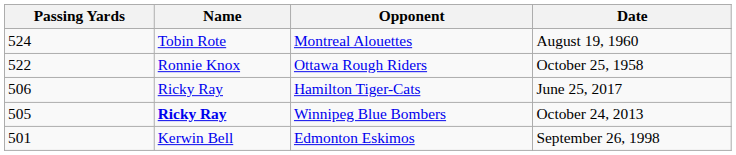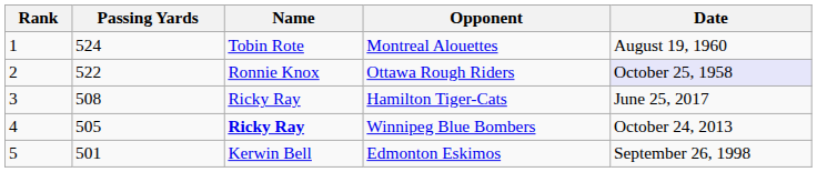 <table class="wikitable" style="width:60%; text-align:left; border-collapse:collapse;">
 <tr>
+<th>Rank</th>
 <th>Passing Yards</th>
 <th>Name</th>
 <th>Opponent</th>
 <th>Date</th>
 </tr>
 <tr>
+<td>1</td>
 <td>524</td>
 <td><a href='#'>Tobin Rote</a></td>
 <td><a href='#'>Montreal Alouettes</a></td>
 <td>August 19, 1960</td>
 </tr>
 <tr>
+<td>2</td>
 <td>522</td>
 <td><a href='#'>Ronnie Knox</a></td>
 <td><a href='#'>Ottawa Rough Riders</a></td>
-<td>October 25, 1958</td>
+<td style="background: lavender;">October 25, 1958</td>
 </tr>
 <tr>
-<td>506</td>
+<td>3</td>
+<td>508</td>
 <td><a href='#'>Ricky Ray</a></td>
 <td><a href='#'>Hamilton Tiger-Cats</a></td>
 <td>June 25, 2017</td>
 </tr>
 <tr>
+<td>4</td>
 <td>505</td>
 <td><strong><a href='#'>Ricky Ray</a></strong></td>
 <td><a href='#'>Winnipeg Blue Bombers</a></td>
 <td>October 24, 2013</td>
 </tr>
 <tr>
+<td>5</td>
 <td>501</td>
 <td><a href='#'>Kerwin Bell</a></td>
 <td><a href='#'>Edmonton Eskimos</a></td>
 <td>September 26, 1998</td>
 </tr>
 </table>
